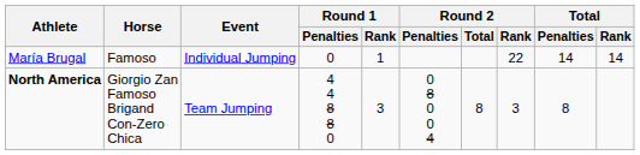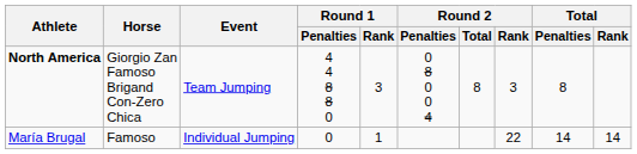 <table class="wikitable" border="1" style="font-size:90%">
 <tr>
 <th rowspan=2>Athlete</th>
 <th rowspan=2>Horse</th>
 <th rowspan=2>Event</th>
 <th colspan=2>Round 1</th>
 <th colspan=3>Round 2</th>
 <th colspan=2>Total</th>
 </tr>
 <tr style="font-size:95%">
 <th>Penalties</th>
 <th>Rank</th>
 <th>Penalties</th>
 <th>Total</th>
 <th>Rank</th>
 <th>Penalties</th>
 <th>Rank</th>
 </tr>
 <tr align=center>
+<td align=left><strong>North America</strong><br><br><br><br><br></td>
+<td align=left valign=bottom>Giorgio Zan<br>Famoso<br>Brigand<br>Con-Zero<br>Chica</td>
+<td align=left><a href='#'>Team Jumping</a></td>
+<td valign=bottom>4<br>4<br><s>8</s><br><s>8</s><br>0</td>
+<td>3</td>
+<td valign=bottom>0<br><s>8</s><br>0<br>0<br><s>4</s></td>
+<td>8</td>
+<td>3</td>
+<td>8</td>
+<td></td>
+</tr>
+<tr align=center>
 <td align=left><a href='#'>María Brugal</a></td>
 <td align=left>Famoso</td>
 <td align=left><a href='#'>Individual Jumping</a></td>
 <td>0</td>
 <td>1</td>
 <td></td>
 <td></td>
 <td>22</td>
 <td>14</td>
 <td>14</td>
 </tr>
-<tr align=center>
-<td align=left><strong>North America</strong><br><br><br><br><br></td>
-<td align=left valign=bottom>Giorgio Zan<br>Famoso<br>Brigand<br>Con-Zero<br>Chica</td>
-<td align=left><a href='#'>Team Jumping</a></td>
-<td valign=bottom>4<br>4<br><s>8</s><br><s>8</s><br>0</td>
-<td>3</td>
-<td valign=bottom>0<br><s>8</s><br>0<br>0<br><s>4</s></td>
-<td>8</td>
-<td>3</td>
-<td>8</td>
-<td></td>
-</tr>
 </table>
